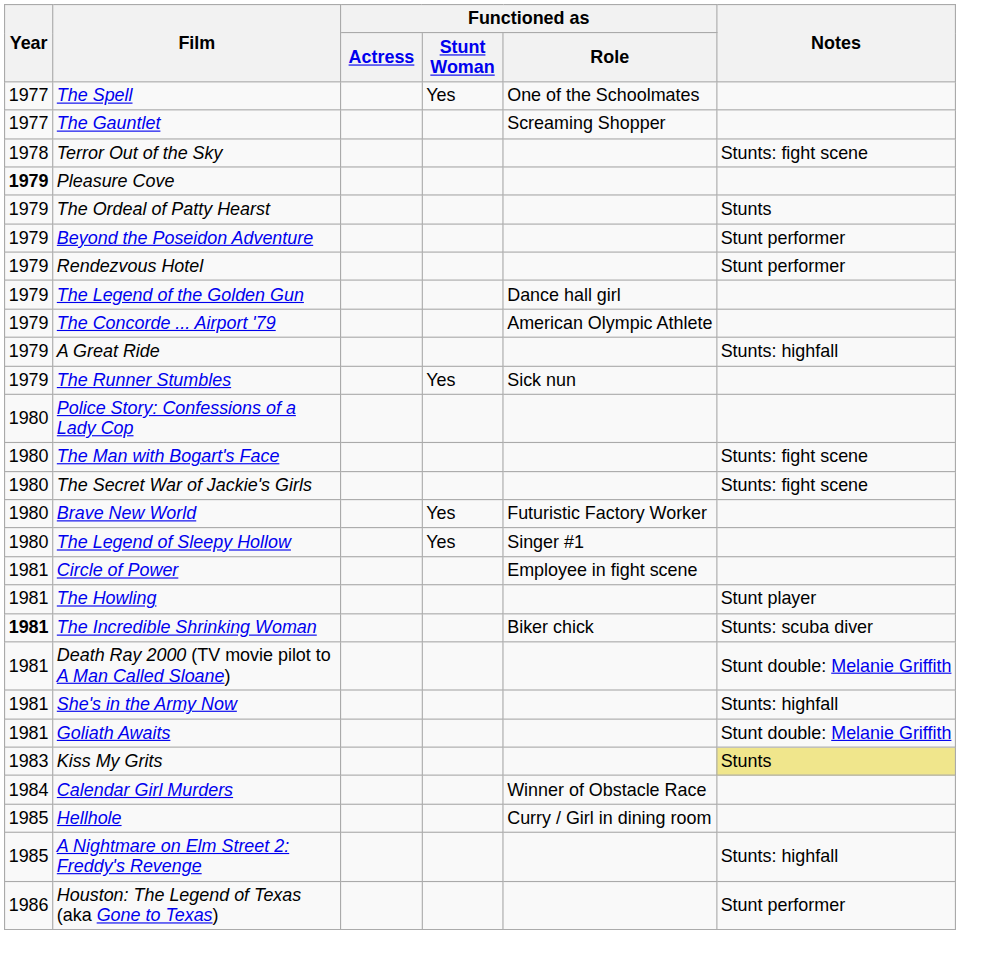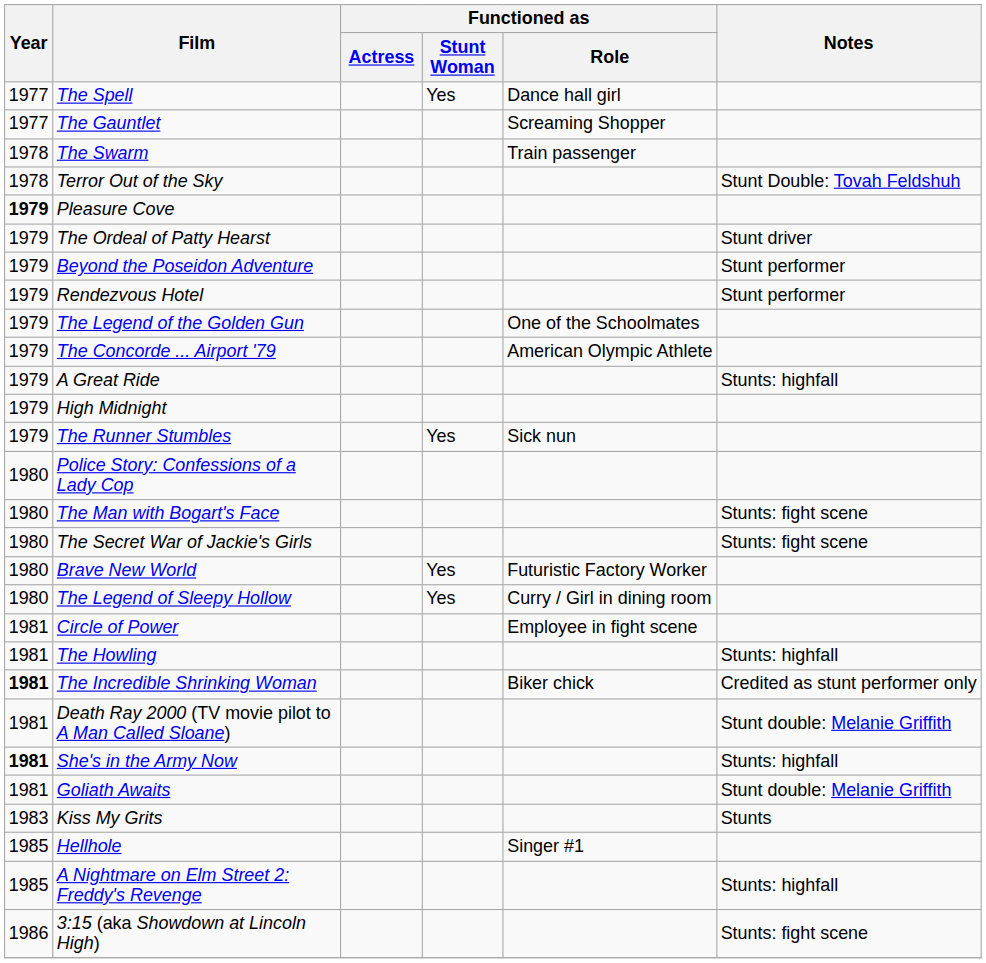 <table class="wikitable sortable" style="margin-right: 0;">
 <tr>
 <th rowspan="2" style="width:33px;">Year</th>
 <th rowspan="2" style="width:250px;">Film</th>
 <th colspan="3">Functioned as</th>
 <th rowspan="2">Notes</th>
 </tr>
 <tr>
 <th style="width:65px;"><a href='#'>Actress</a></th>
 <th style="width:65px;"><a href='#'>Stunt Woman</a></th>
 <th>Role</th>
 </tr>
 <tr>
 <td>1977</td>
 <td><em><a href='#'>The Spell</a></em></td>
 <td></td>
 <td>Yes</td>
-<td>One of the Schoolmates</td>
+<td>Dance hall girl</td>
 <td></td>
 </tr>
 <tr>
 <td>1977</td>
 <td><em><a href='#'>The Gauntlet</a></em></td>
 <td></td>
 <td></td>
 <td>Screaming Shopper</td>
 <td></td>
 </tr>
 <tr>
 <td>1978</td>
+<td><em><a href='#'>The Swarm</a></em></td>
+<td></td>
+<td></td>
+<td>Train passenger</td>
+<td></td>
+</tr>
+<tr>
+<td>1978</td>
 <td><em>Terror Out of the Sky</em></td>
 <td></td>
 <td></td>
 <td></td>
-<td>Stunts: fight scene</td>
+<td>Stunt Double: <a href='#'>Tovah Feldshuh</a></td>
 </tr>
 <tr>
 <td><strong>1979</strong></td>
 <td><em>Pleasure Cove</em></td>
 <td></td>
 <td></td>
 <td></td>
 <td></td>
 </tr>
 <tr>
 <td>1979</td>
 <td><em>The Ordeal of Patty Hearst</em></td>
 <td></td>
 <td></td>
 <td></td>
-<td>Stunts</td>
+<td>Stunt driver</td>
 </tr>
 <tr>
 <td>1979</td>
 <td><em><a href='#'>Beyond the Poseidon Adventure</a></em></td>
 <td></td>
 <td></td>
 <td></td>
 <td>Stunt performer</td>
 </tr>
 <tr>
 <td>1979</td>
 <td><em>Rendezvous Hotel</em></td>
 <td></td>
 <td></td>
 <td></td>
 <td>Stunt performer</td>
 </tr>
 <tr>
 <td>1979</td>
 <td><em><a href='#'>The Legend of the Golden Gun</a></em></td>
 <td></td>
 <td></td>
-<td>Dance hall girl</td>
+<td>One of the Schoolmates</td>
 <td></td>
 </tr>
 <tr>
 <td>1979</td>
 <td><em><a href='#'>The Concorde ... Airport '79</a></em></td>
 <td></td>
 <td></td>
 <td>American Olympic Athlete</td>
 <td></td>
 </tr>
 <tr>
 <td>1979</td>
 <td><em>A Great Ride</em></td>
 <td></td>
 <td></td>
 <td></td>
 <td>Stunts: highfall</td>
+</tr>
+<tr>
+<td>1979</td>
+<td><em>High Midnight</em></td>
+<td></td>
+<td></td>
+<td></td>
+<td></td>
 </tr>
 <tr>
 <td>1979</td>
 <td><em><a href='#'>The Runner Stumbles</a></em></td>
 <td></td>
 <td>Yes</td>
 <td>Sick nun</td>
 <td></td>
 </tr>
 <tr>
 <td>1980</td>
 <td><em><a href='#'>Police Story: Confessions of a Lady Cop</a></em></td>
 <td></td>
 <td></td>
 <td></td>
 <td></td>
 </tr>
 <tr>
 <td>1980</td>
 <td><em><a href='#'>The Man with Bogart's Face</a></em></td>
 <td></td>
 <td></td>
 <td></td>
 <td>Stunts: fight scene</td>
 </tr>
 <tr>
 <td>1980</td>
 <td><em>The Secret War of Jackie's Girls</em></td>
 <td></td>
 <td></td>
 <td></td>
 <td>Stunts: fight scene</td>
 </tr>
 <tr>
 <td>1980</td>
 <td><em><a href='#'>Brave New World</a></em></td>
 <td></td>
 <td>Yes</td>
 <td>Futuristic Factory Worker</td>
 <td></td>
 </tr>
 <tr>
 <td>1980</td>
 <td><em><a href='#'>The Legend of Sleepy Hollow</a></em></td>
 <td></td>
 <td>Yes</td>
-<td>Singer #1</td>
+<td>Curry / Girl in dining room</td>
 <td></td>
 </tr>
 <tr>
 <td>1981</td>
 <td><em><a href='#'>Circle of Power</a></em></td>
 <td></td>
 <td></td>
 <td>Employee in fight scene</td>
 <td></td>
 </tr>
 <tr>
 <td>1981</td>
 <td><em><a href='#'>The Howling</a></em></td>
 <td></td>
 <td></td>
 <td></td>
-<td>Stunt player</td>
+<td>Stunts: highfall</td>
 </tr>
 <tr>
 <td><strong>1981</strong></td>
 <td><em><a href='#'>The Incredible Shrinking Woman</a></em></td>
 <td></td>
 <td></td>
 <td>Biker chick</td>
-<td>Stunts: scuba diver</td>
+<td>Credited as stunt performer only</td>
 </tr>
 <tr>
 <td>1981</td>
 <td><em>Death Ray 2000</em> (TV movie pilot to <em><a href='#'>A Man Called Sloane</a></em>)</td>
 <td></td>
 <td></td>
 <td></td>
 <td>Stunt double: <a href='#'>Melanie Griffith</a></td>
 </tr>
 <tr>
-<td>1981</td>
+<td><strong>1981</strong></td>
 <td><em><a href='#'>She's in the Army Now</a></em></td>
 <td></td>
 <td></td>
 <td></td>
 <td>Stunts: highfall</td>
 </tr>
 <tr>
 <td>1981</td>
 <td><em><a href='#'>Goliath Awaits</a></em></td>
 <td></td>
 <td></td>
 <td></td>
 <td>Stunt double: <a href='#'>Melanie Griffith</a></td>
 </tr>
 <tr>
 <td>1983</td>
 <td><em>Kiss My Grits</em></td>
 <td></td>
 <td></td>
 <td></td>
-<td style="background: khaki;">Stunts</td>
-</tr>
-<tr>
-<td>1984</td>
-<td><em><a href='#'>Calendar Girl Murders</a></em></td>
-<td></td>
-<td></td>
-<td>Winner of Obstacle Race</td>
-<td></td>
+<td>Stunts</td>
 </tr>
 <tr>
 <td>1985</td>
 <td><em><a href='#'>Hellhole</a></em></td>
 <td></td>
 <td></td>
-<td>Curry / Girl in dining room</td>
+<td>Singer #1</td>
 <td></td>
 </tr>
 <tr>
 <td>1985</td>
 <td><em><a href='#'>A Nightmare on Elm Street 2: Freddy's Revenge</a></em></td>
 <td></td>
 <td></td>
 <td></td>
 <td>Stunts: highfall</td>
 </tr>
 <tr>
 <td>1986</td>
-<td><em>Houston: The Legend of Texas</em> (aka <em><a href='#'>Gone to Texas</a></em>)</td>
+<td><em>3:15</em> (aka <em>Showdown at Lincoln High</em>)</td>
 <td></td>
 <td></td>
 <td></td>
-<td>Stunt performer</td>
+<td>Stunts: fight scene</td>
 </tr>
 <tr>
 </tr>
 </table>
